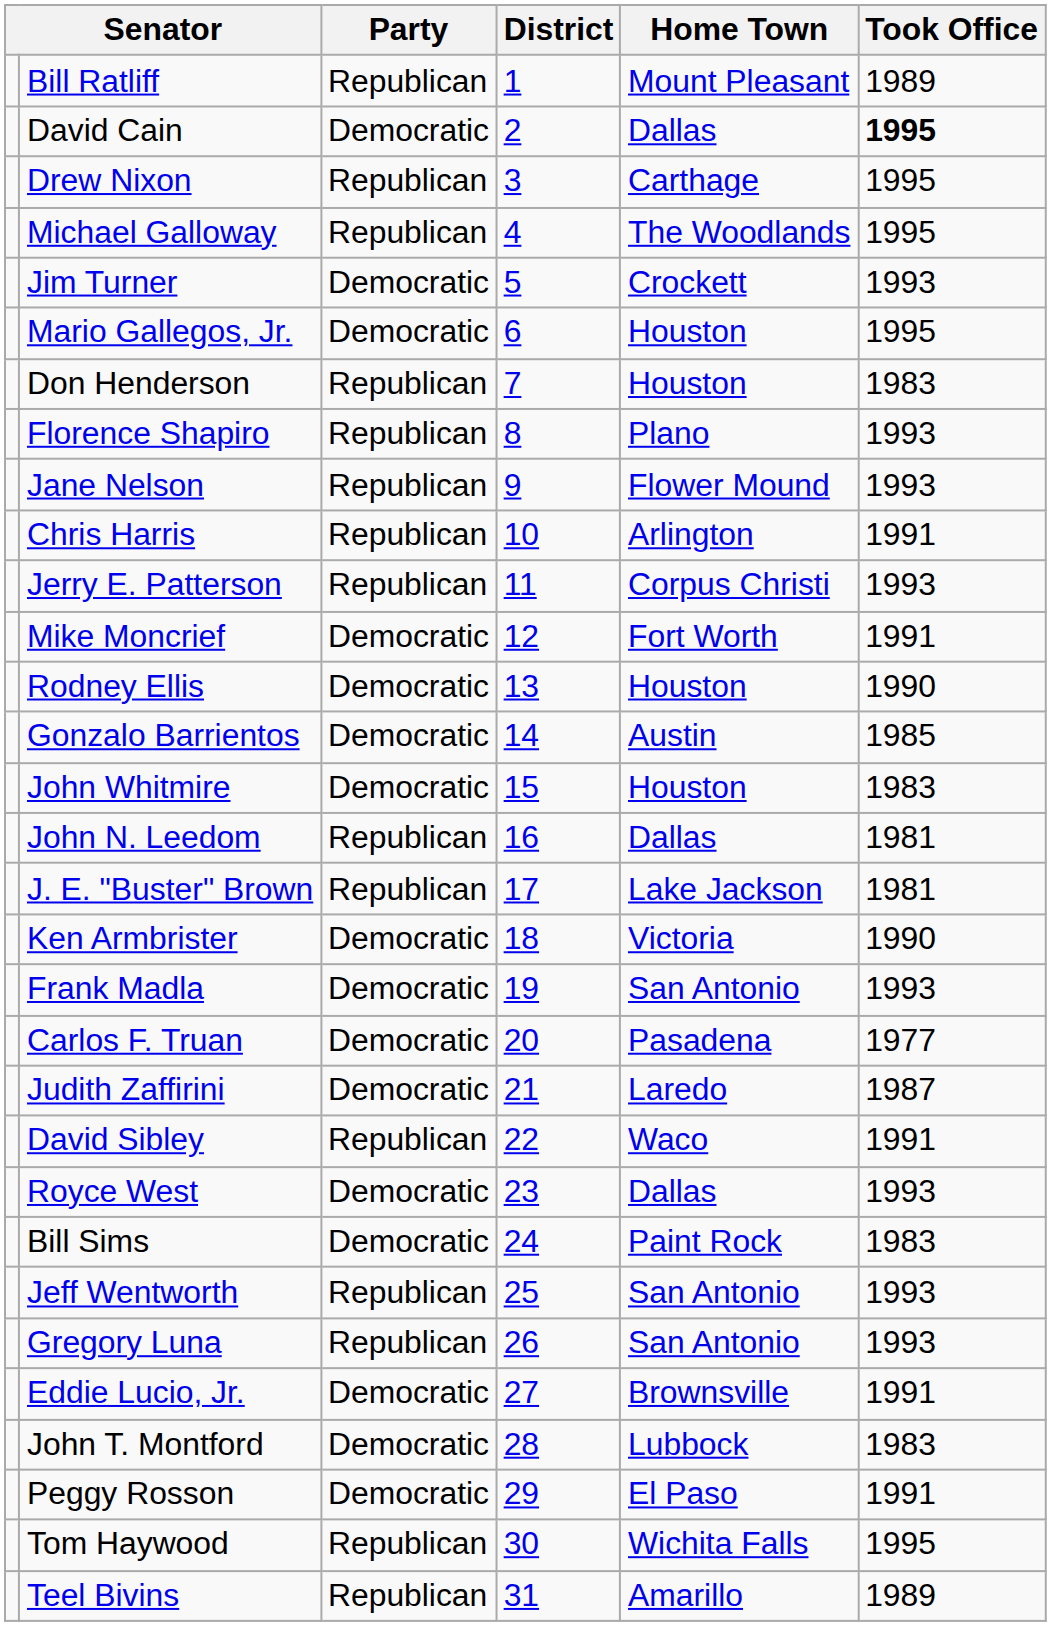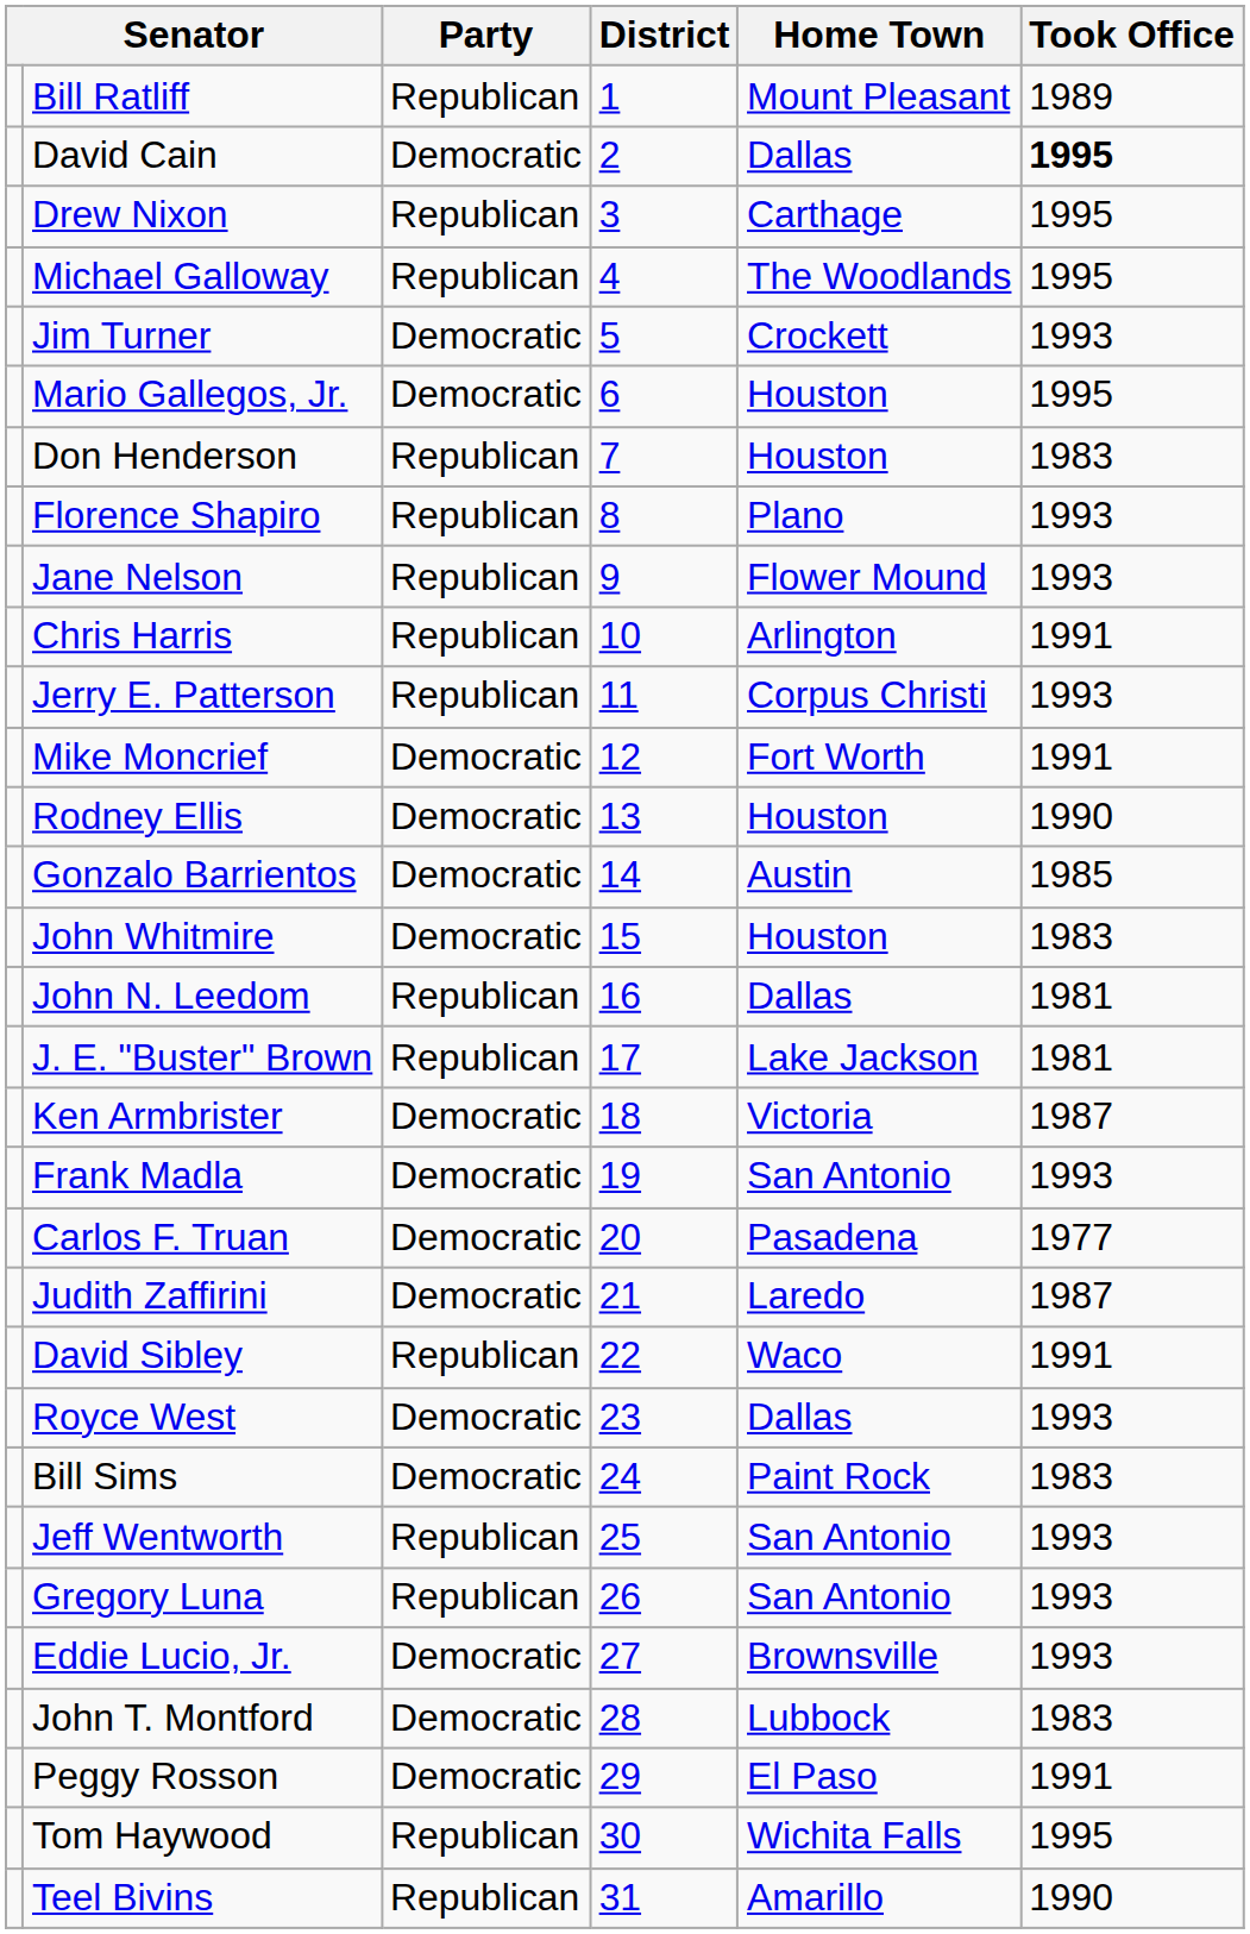 <table class=wikitable>
 <tr>
 <th colspan=2>Senator</th>
 <th>Party</th>
 <th>District</th>
 <th>Home Town</th>
 <th>Took Office</th>
 </tr>
 <tr>
 <td></td>
 <td><a href='#'>Bill Ratliff</a></td>
 <td>Republican</td>
 <td><a href='#'>1</a></td>
 <td><a href='#'>Mount Pleasant</a></td>
 <td>1989</td>
 </tr>
 <tr>
 <td></td>
 <td>David Cain</td>
 <td>Democratic</td>
 <td><a href='#'>2</a></td>
 <td><a href='#'>Dallas</a></td>
 <td><strong>1995</strong></td>
 </tr>
 <tr>
 <td></td>
 <td><a href='#'>Drew Nixon</a></td>
 <td>Republican</td>
 <td><a href='#'>3</a></td>
 <td><a href='#'>Carthage</a></td>
 <td>1995</td>
 </tr>
 <tr>
 <td></td>
 <td><a href='#'>Michael Galloway</a></td>
 <td>Republican</td>
 <td><a href='#'>4</a></td>
 <td><a href='#'>The Woodlands</a></td>
 <td>1995</td>
 </tr>
 <tr>
 <td></td>
 <td><a href='#'>Jim Turner</a></td>
 <td>Democratic</td>
 <td><a href='#'>5</a></td>
 <td><a href='#'>Crockett</a></td>
 <td>1993</td>
 </tr>
 <tr>
 <td></td>
 <td><a href='#'>Mario Gallegos, Jr.</a></td>
 <td>Democratic</td>
 <td><a href='#'>6</a></td>
 <td><a href='#'>Houston</a></td>
 <td>1995</td>
 </tr>
 <tr>
 <td></td>
 <td>Don Henderson</td>
 <td>Republican</td>
 <td><a href='#'>7</a></td>
 <td><a href='#'>Houston</a></td>
 <td>1983</td>
 </tr>
 <tr>
 <td></td>
 <td><a href='#'>Florence Shapiro</a></td>
 <td>Republican</td>
 <td><a href='#'>8</a></td>
 <td><a href='#'>Plano</a></td>
 <td>1993</td>
 </tr>
 <tr>
 <td></td>
 <td><a href='#'>Jane Nelson</a></td>
 <td>Republican</td>
 <td><a href='#'>9</a></td>
 <td><a href='#'>Flower Mound</a></td>
 <td>1993</td>
 </tr>
 <tr>
 <td></td>
 <td><a href='#'>Chris Harris</a></td>
 <td>Republican</td>
 <td><a href='#'>10</a></td>
 <td><a href='#'>Arlington</a></td>
 <td>1991</td>
 </tr>
 <tr>
 <td></td>
 <td><a href='#'>Jerry E. Patterson</a></td>
 <td>Republican</td>
 <td><a href='#'>11</a></td>
 <td><a href='#'>Corpus Christi</a></td>
 <td>1993</td>
 </tr>
 <tr>
 <td></td>
 <td><a href='#'>Mike Moncrief</a></td>
 <td>Democratic</td>
 <td><a href='#'>12</a></td>
 <td><a href='#'>Fort Worth</a></td>
 <td>1991</td>
 </tr>
 <tr>
 <td></td>
 <td><a href='#'>Rodney Ellis</a></td>
 <td>Democratic</td>
 <td><a href='#'>13</a></td>
 <td><a href='#'>Houston</a></td>
 <td>1990</td>
 </tr>
 <tr>
 <td></td>
 <td><a href='#'>Gonzalo Barrientos</a></td>
 <td>Democratic</td>
 <td><a href='#'>14</a></td>
 <td><a href='#'>Austin</a></td>
 <td>1985</td>
 </tr>
 <tr>
 <td></td>
 <td><a href='#'>John Whitmire</a></td>
 <td>Democratic</td>
 <td><a href='#'>15</a></td>
 <td><a href='#'>Houston</a></td>
 <td>1983</td>
 </tr>
 <tr>
 <td></td>
 <td><a href='#'>John N. Leedom</a></td>
 <td>Republican</td>
 <td><a href='#'>16</a></td>
 <td><a href='#'>Dallas</a></td>
 <td>1981</td>
 </tr>
 <tr>
 <td></td>
 <td><a href='#'>J. E. "Buster" Brown</a></td>
 <td>Republican</td>
 <td><a href='#'>17</a></td>
 <td><a href='#'>Lake Jackson</a></td>
 <td>1981</td>
 </tr>
 <tr>
 <td></td>
 <td><a href='#'>Ken Armbrister</a></td>
 <td>Democratic</td>
 <td><a href='#'>18</a></td>
 <td><a href='#'>Victoria</a></td>
-<td>1990</td>
+<td>1987</td>
 </tr>
 <tr>
 <td></td>
 <td><a href='#'>Frank Madla</a></td>
 <td>Democratic</td>
 <td><a href='#'>19</a></td>
 <td><a href='#'>San Antonio</a></td>
 <td>1993</td>
 </tr>
 <tr>
 <td></td>
 <td><a href='#'>Carlos F. Truan</a></td>
 <td>Democratic</td>
 <td><a href='#'>20</a></td>
 <td><a href='#'>Pasadena</a></td>
 <td>1977</td>
 </tr>
 <tr>
 <td></td>
 <td><a href='#'>Judith Zaffirini</a></td>
 <td>Democratic</td>
 <td><a href='#'>21</a></td>
 <td><a href='#'>Laredo</a></td>
 <td>1987</td>
 </tr>
 <tr>
 <td></td>
 <td><a href='#'>David Sibley</a></td>
 <td>Republican</td>
 <td><a href='#'>22</a></td>
 <td><a href='#'>Waco</a></td>
 <td>1991</td>
 </tr>
 <tr>
 <td></td>
 <td><a href='#'>Royce West</a></td>
 <td>Democratic</td>
 <td><a href='#'>23</a></td>
 <td><a href='#'>Dallas</a></td>
 <td>1993</td>
 </tr>
 <tr>
 <td></td>
 <td>Bill Sims</td>
 <td>Democratic</td>
 <td><a href='#'>24</a></td>
 <td><a href='#'>Paint Rock</a></td>
 <td>1983</td>
 </tr>
 <tr>
 <td></td>
 <td><a href='#'>Jeff Wentworth</a></td>
 <td>Republican</td>
 <td><a href='#'>25</a></td>
 <td><a href='#'>San Antonio</a></td>
 <td>1993</td>
 </tr>
 <tr>
 <td></td>
 <td><a href='#'>Gregory Luna</a></td>
 <td>Republican</td>
 <td><a href='#'>26</a></td>
 <td><a href='#'>San Antonio</a></td>
 <td>1993</td>
 </tr>
 <tr>
 <td></td>
 <td><a href='#'>Eddie Lucio, Jr.</a></td>
 <td>Democratic</td>
 <td><a href='#'>27</a></td>
 <td><a href='#'>Brownsville</a></td>
-<td>1991</td>
+<td>1993</td>
 </tr>
 <tr>
 <td></td>
 <td>John T. Montford</td>
 <td>Democratic</td>
 <td><a href='#'>28</a></td>
 <td><a href='#'>Lubbock</a></td>
 <td>1983</td>
 </tr>
 <tr>
 <td></td>
 <td>Peggy Rosson</td>
 <td>Democratic</td>
 <td><a href='#'>29</a></td>
 <td><a href='#'>El Paso</a></td>
 <td>1991</td>
 </tr>
 <tr>
 <td></td>
 <td>Tom Haywood</td>
 <td>Republican</td>
 <td><a href='#'>30</a></td>
 <td><a href='#'>Wichita Falls</a></td>
 <td>1995</td>
 </tr>
 <tr>
 <td></td>
 <td><a href='#'>Teel Bivins</a></td>
 <td>Republican</td>
 <td><a href='#'>31</a></td>
 <td><a href='#'>Amarillo</a></td>
-<td>1989</td>
+<td>1990</td>
 </tr>
 </table>
